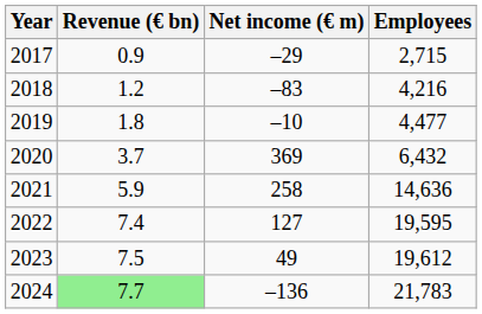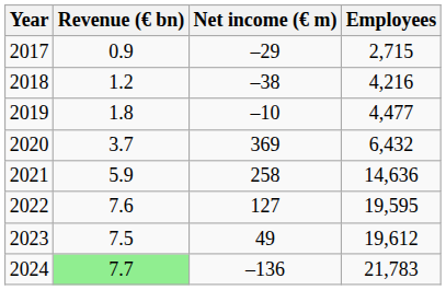 <table class="wikitable float-left" style="text-align: center;">
 <tr>
 <th>Year</th>
 <th>Revenue (€ bn)</th>
 <th>Net income (€ m)</th>
 <th>Employees</th>
 </tr>
 <tr>
 <td>2017</td>
 <td>0.9</td>
 <td>–29</td>
 <td>2,715</td>
 </tr>
 <tr>
 <td>2018</td>
 <td>1.2</td>
-<td>–83</td>
+<td>–38</td>
 <td>4,216</td>
 </tr>
 <tr>
 <td>2019</td>
 <td>1.8</td>
 <td>–10</td>
 <td>4,477</td>
 </tr>
 <tr>
 <td>2020</td>
 <td>3.7</td>
 <td>369</td>
 <td>6,432</td>
 </tr>
 <tr>
 <td>2021</td>
 <td>5.9</td>
 <td>258</td>
 <td>14,636</td>
 </tr>
 <tr>
 <td>2022</td>
-<td>7.4</td>
+<td>7.6</td>
 <td>127</td>
 <td>19,595</td>
 </tr>
 <tr>
 <td>2023</td>
 <td>7.5</td>
 <td>49</td>
 <td>19,612</td>
 </tr>
 <tr>
 <td>2024</td>
 <td style="background: lightgreen;">7.7</td>
 <td>–136</td>
 <td>21,783</td>
 </tr>
 </table>
